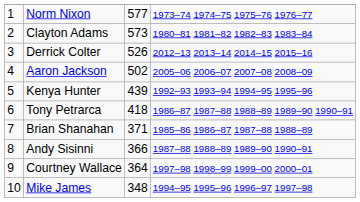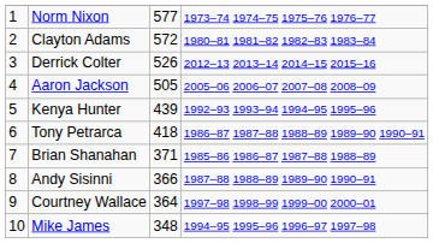 <table class="wikitable">
 <tr>
 </tr>
 <tr>
 <td>1</td>
 <td><a href='#'>Norm Nixon</a></td>
 <td>577</td>
 <td style="font-size:80%;"><a href='#'>1973–74</a> <a href='#'>1974–75</a> <a href='#'>1975–76</a> <a href='#'>1976–77</a></td>
 </tr>
 <tr>
 <td>2</td>
 <td>Clayton Adams</td>
-<td>573</td>
+<td>572</td>
 <td style="font-size:80%;"><a href='#'>1980–81</a> <a href='#'>1981–82</a> <a href='#'>1982–83</a> <a href='#'>1983–84</a></td>
 </tr>
 <tr>
 <td>3</td>
 <td>Derrick Colter</td>
 <td>526</td>
 <td style="font-size:80%;"><a href='#'>2012–13</a> <a href='#'>2013–14</a> <a href='#'>2014–15</a> <a href='#'>2015–16</a></td>
 </tr>
 <tr>
 <td>4</td>
 <td><a href='#'>Aaron Jackson</a></td>
-<td>502</td>
+<td>505</td>
 <td style="font-size:80%;"><a href='#'>2005–06</a> <a href='#'>2006–07</a> <a href='#'>2007–08</a> <a href='#'>2008–09</a></td>
 </tr>
 <tr>
 <td>5</td>
 <td>Kenya Hunter</td>
 <td>439</td>
 <td style="font-size:80%;"><a href='#'>1992–93</a> <a href='#'>1993–94</a> <a href='#'>1994–95</a> <a href='#'>1995–96</a></td>
 </tr>
 <tr>
 <td>6</td>
 <td>Tony Petrarca</td>
 <td>418</td>
 <td style="font-size:80%;"><a href='#'>1986–87</a> <a href='#'>1987–88</a> <a href='#'>1988–89</a> <a href='#'>1989–90</a> <a href='#'>1990–91</a></td>
 </tr>
 <tr>
 <td>7</td>
 <td>Brian Shanahan</td>
 <td>371</td>
 <td style="font-size:80%;"><a href='#'>1985–86</a> <a href='#'>1986–87</a> <a href='#'>1987–88</a> <a href='#'>1988–89</a></td>
 </tr>
 <tr>
 <td>8</td>
 <td>Andy Sisinni</td>
 <td>366</td>
 <td style="font-size:80%;"><a href='#'>1987–88</a> <a href='#'>1988–89</a> <a href='#'>1989–90</a> <a href='#'>1990–91</a></td>
 </tr>
 <tr>
 <td>9</td>
 <td>Courtney Wallace</td>
 <td>364</td>
 <td style="font-size:80%;"><a href='#'>1997–98</a> <a href='#'>1998–99</a> <a href='#'>1999–00</a> <a href='#'>2000–01</a></td>
 </tr>
 <tr>
 <td>10</td>
 <td><a href='#'>Mike James</a></td>
 <td>348</td>
 <td style="font-size:80%;"><a href='#'>1994–95</a> <a href='#'>1995–96</a> <a href='#'>1996–97</a> <a href='#'>1997–98</a></td>
 </tr>
 </table>
